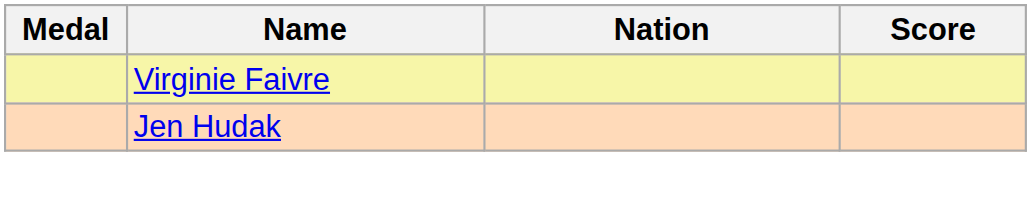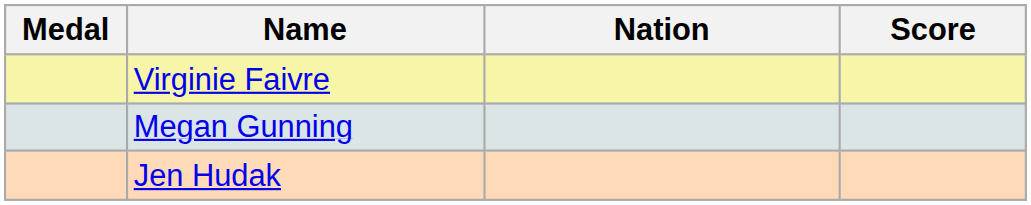 <table class=wikitable style="border:1px solid #AAAAAA;font-size:90%">
 <tr bgcolor="#E4E4E4">
 <th width=50>Medal</th>
 <th width=160>Name</th>
 <th width=160>Nation</th>
 <th width=80>Score</th>
 </tr>
 <tr bgcolor="#F7F6A8">
 <td align="center"></td>
 <td><a href='#'>Virginie Faivre</a></td>
 <td></td>
 <td align="center"></td>
 </tr>
+<tr bgcolor="#DCE5E5">
+<td align="center"></td>
+<td><a href='#'>Megan Gunning</a></td>
+<td></td>
+<td align="center"></td>
+</tr>
 <tr bgcolor="#FFDAB9">
 <td align="center"></td>
 <td><a href='#'>Jen Hudak</a></td>
 <td></td>
 <td align="center"></td>
 </tr>
 </table>
